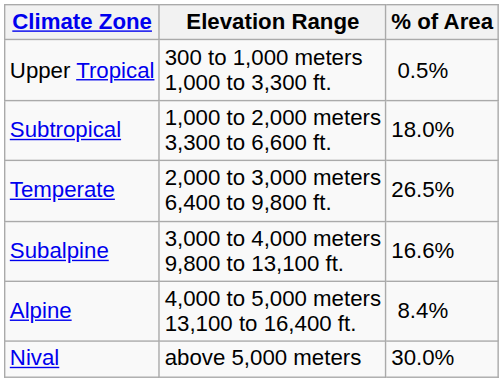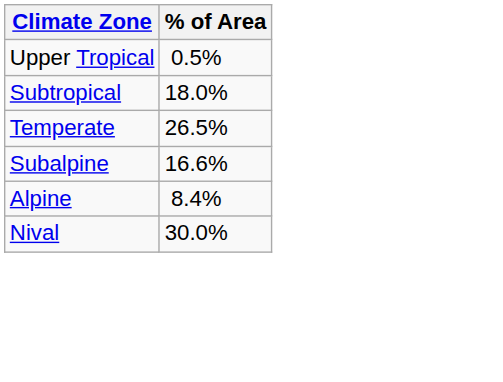 <table class="wikitable">
 <tr>
 <th><a href='#'>Climate Zone</a></th>
-<th>Elevation Range</th>
 <th>% of Area</th>
 </tr>
 <tr>
 <td>Upper <a href='#'>Tropical</a></td>
-<td>300 to 1,000 meters<br>1,000 to 3,300 ft.</td>
 <td> 0.5%</td>
 </tr>
 <tr>
 <td><a href='#'>Subtropical</a></td>
-<td>1,000 to 2,000 meters<br>3,300 to 6,600 ft.</td>
 <td>18.0%</td>
 </tr>
 <tr>
 <td><a href='#'>Temperate</a></td>
-<td>2,000 to 3,000 meters<br>6,400 to 9,800 ft.</td>
 <td>26.5%</td>
 </tr>
 <tr>
 <td><a href='#'>Subalpine</a></td>
-<td>3,000 to 4,000 meters<br>9,800 to 13,100 ft.</td>
 <td>16.6%</td>
 </tr>
 <tr>
 <td><a href='#'>Alpine</a></td>
-<td>4,000 to 5,000 meters<br>13,100 to 16,400 ft.</td>
 <td> 8.4%</td>
 </tr>
 <tr>
 <td><a href='#'>Nival</a></td>
-<td>above 5,000 meters</td>
 <td>30.0%</td>
 </tr>
 </table>
